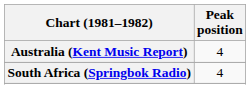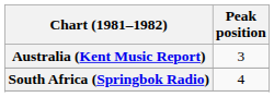 <table class="wikitable sortable plainrowheaders">
 <tr>
 <th>Chart (1981–1982)</th>
 <th>Peak<br>position</th>
 </tr>
 <tr>
 <th scope="row">Australia (<a href='#'>Kent Music Report</a>)</th>
-<td align="center">4</td>
+<td align="center">3</td>
 </tr>
 <tr>
 </tr>
 <tr>
 </tr>
 <tr>
 </tr>
 <tr>
 </tr>
 <tr>
 </tr>
 <tr>
 </tr>
 <tr>
 </tr>
 <tr>
 <th scope="row">South Africa (<a href='#'>Springbok Radio</a>)</th>
 <td align="center">4</td>
 </tr>
 <tr>
 </tr>
 <tr>
 </tr>
 <tr>
 </tr>
 <tr>
 </tr>
 </table>
